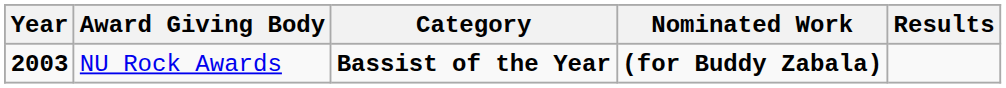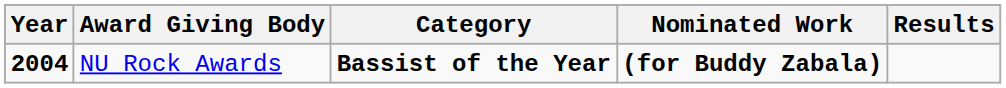 <table class="wikitable">
 <tr>
 <th>Year</th>
 <th>Award Giving Body</th>
 <th>Category</th>
 <th>Nominated Work</th>
 <th>Results</th>
 </tr>
 <tr>
-<td><strong>2003</strong></td>
+<td><strong>2004</strong></td>
 <td><a href='#'>NU Rock Awards</a></td>
 <td><strong>Bassist of the Year</strong></td>
 <td><strong>(for Buddy Zabala)</strong></td>
 <td></td>
 </tr>
 </table>
